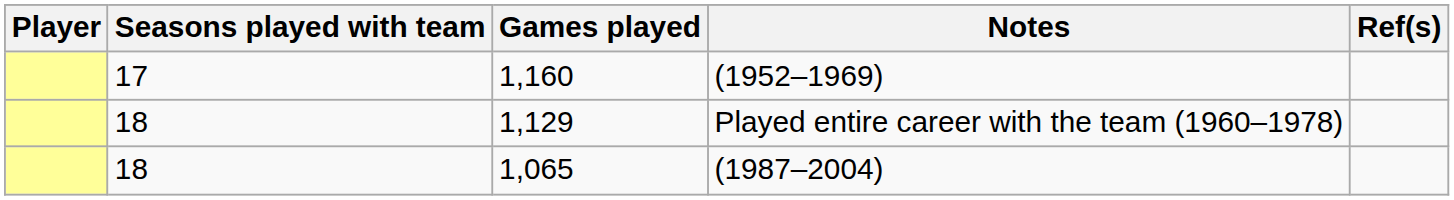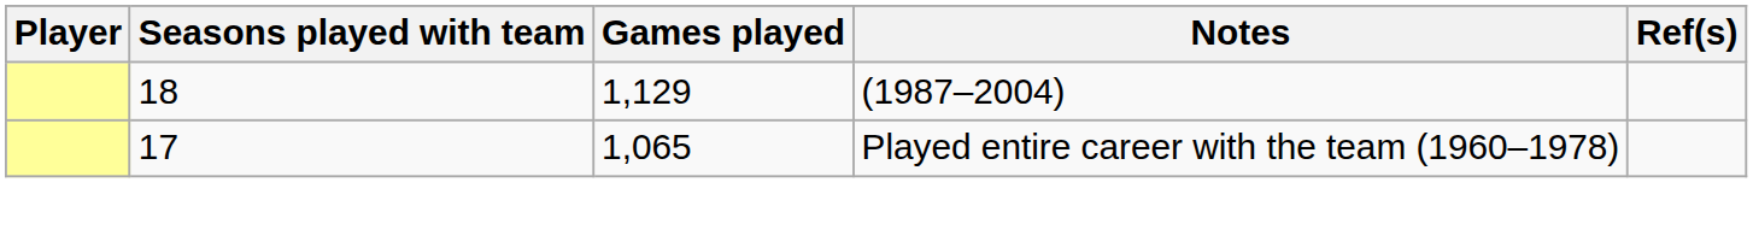 <table class="wikitable sortable plainrowheaders">
 <tr>
 <th scope="col">Player</th>
 <th scope="col">Seasons played with team</th>
 <th scope="col">Games played</th>
 <th scope="col">Notes</th>
 <th scope="col" class="unsortable">Ref(s)</th>
 </tr>
 <tr>
 <td style="background:#FFFF99"></td>
-<td>17</td>
-<td>1,160</td>
-<td>(1952–1969)</td>
+<td>18</td>
+<td>1,129</td>
+<td>(1987–2004)</td>
 <td></td>
 </tr>
 <tr>
 <td style="background:#FFFF99"></td>
-<td>18</td>
-<td>1,129</td>
+<td>17</td>
+<td>1,065</td>
 <td>Played entire career with the team (1960–1978)</td>
 <td></td>
 </tr>
-<tr>
-<td style="background:#FFFF99"></td>
-<td>18</td>
-<td>1,065</td>
-<td>(1987–2004)</td>
-<td></td>
-</tr>
 </table>
